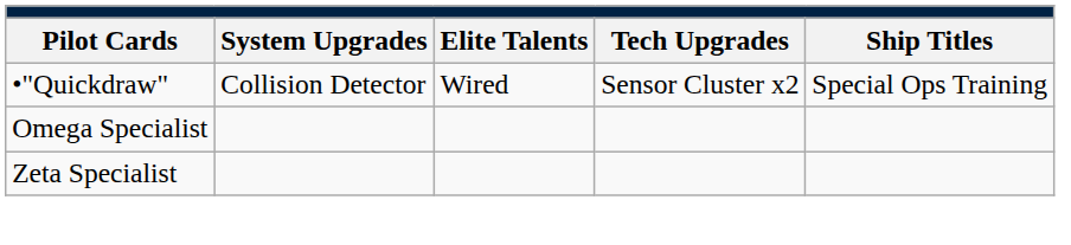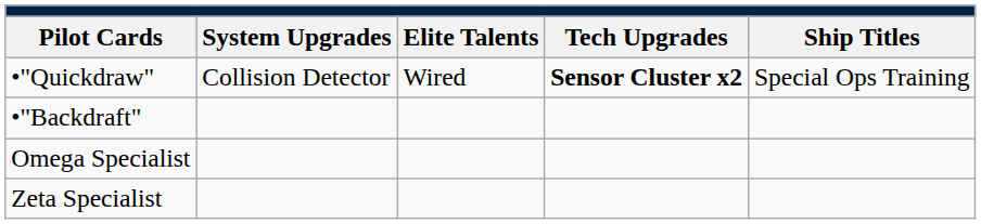 <table class="wikitable">
 <tr style="background:#002244;">
 <td colspan="5"></td>
 </tr>
 <tr style="background:#f0f0f0;">
 <th>Pilot Cards</th>
 <th>System Upgrades</th>
 <th>Elite Talents</th>
 <th>Tech Upgrades</th>
 <th>Ship Titles</th>
 </tr>
 <tr>
 <td>•"Quickdraw"</td>
 <td>Collision Detector</td>
 <td>Wired</td>
-<td>Sensor Cluster x2</td>
+<td><strong>Sensor Cluster x2</strong></td>
 <td>Special Ops Training</td>
+</tr>
+<tr>
+<td Valen Rudor>•"Backdraft"</td>
+<td></td>
+<td></td>
+<td></td>
+<td></td>
 </tr>
 <tr>
 <td>Omega Specialist</td>
 <td></td>
 <td></td>
 <td></td>
 <td></td>
 </tr>
 <tr>
 <td>Zeta Specialist</td>
 <td></td>
 <td></td>
 <td></td>
 <td></td>
 </tr>
 </table>
